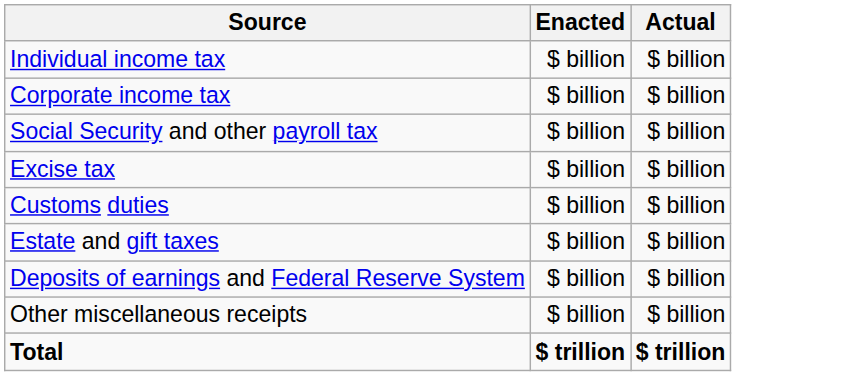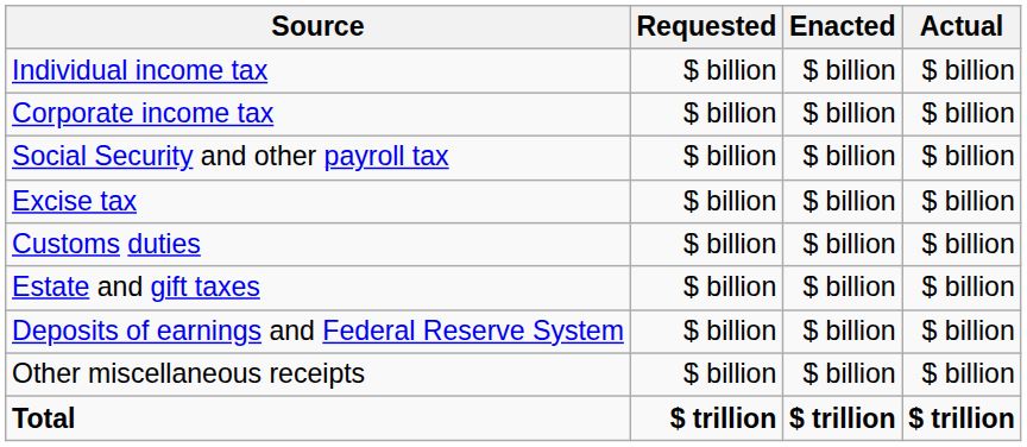 <table class="wikitable sortable">
 <tr>
 <th>Source</th>
+<th>Requested</th>
 <th>Enacted</th>
 <th>Actual</th>
 </tr>
 <tr>
 <td><a href='#'>Individual income tax</a></td>
 <td style="text-align:right">$ billion</td>
 <td style="text-align:right">$ billion</td>
+<td style="text-align:right">$ billion</td>
 </tr>
 <tr>
 <td><a href='#'>Corporate income tax</a></td>
+<td style="text-align:right">$ billion</td>
 <td style="text-align:right">$ billion</td>
 <td style="text-align:right">$ billion</td>
 </tr>
 <tr>
 <td><a href='#'>Social Security</a> and other <a href='#'>payroll tax</a></td>
 <td style="text-align:right">$ billion</td>
 <td style="text-align:right">$ billion</td>
+<td style="text-align:right">$ billion</td>
 </tr>
 <tr>
 <td><a href='#'>Excise tax</a></td>
+<td style="text-align:right">$ billion</td>
 <td style="text-align:right">$ billion</td>
 <td style="text-align:right">$ billion</td>
 </tr>
 <tr>
 <td><a href='#'>Customs</a> <a href='#'>duties</a></td>
 <td style="text-align:right">$ billion</td>
 <td style="text-align:right">$ billion</td>
+<td style="text-align:right">$ billion</td>
 </tr>
 <tr>
 <td><a href='#'>Estate</a> and <a href='#'>gift taxes</a></td>
+<td style="text-align:right">$ billion</td>
 <td style="text-align:right">$ billion</td>
 <td style="text-align:right">$ billion</td>
 </tr>
 <tr>
 <td><a href='#'>Deposits of earnings</a> and <a href='#'>Federal Reserve System</a></td>
 <td style="text-align:right">$ billion</td>
 <td style="text-align:right">$ billion</td>
+<td style="text-align:right">$ billion</td>
 </tr>
 <tr>
 <td>Other miscellaneous receipts</td>
+<td style="text-align:right">$ billion</td>
 <td style="text-align:right">$ billion</td>
 <td style="text-align:right">$ billion</td>
 </tr>
 <tr class="sortbottom">
 <td><strong>Total</strong></td>
 <td style="text-align:right"><strong>$ trillion</strong></td>
 <td style="text-align:right"><strong>$ trillion</strong></td>
+<td style="text-align:right"><strong>$ trillion</strong></td>
 </tr>
 </table>
